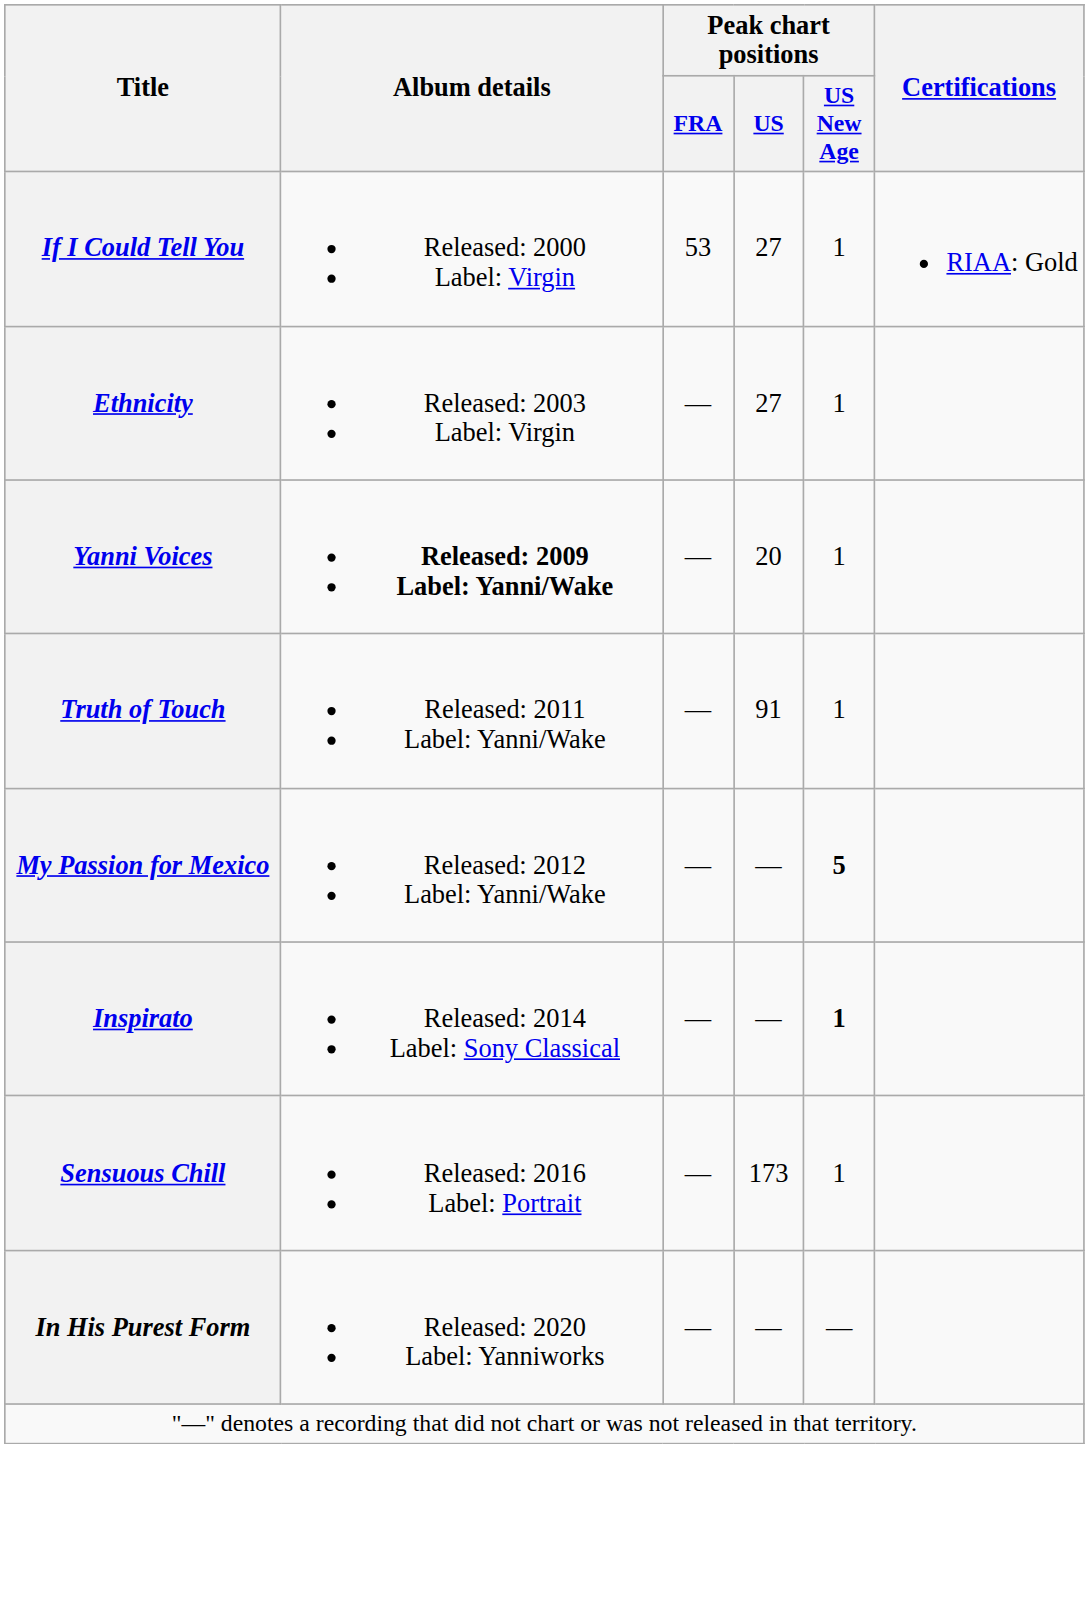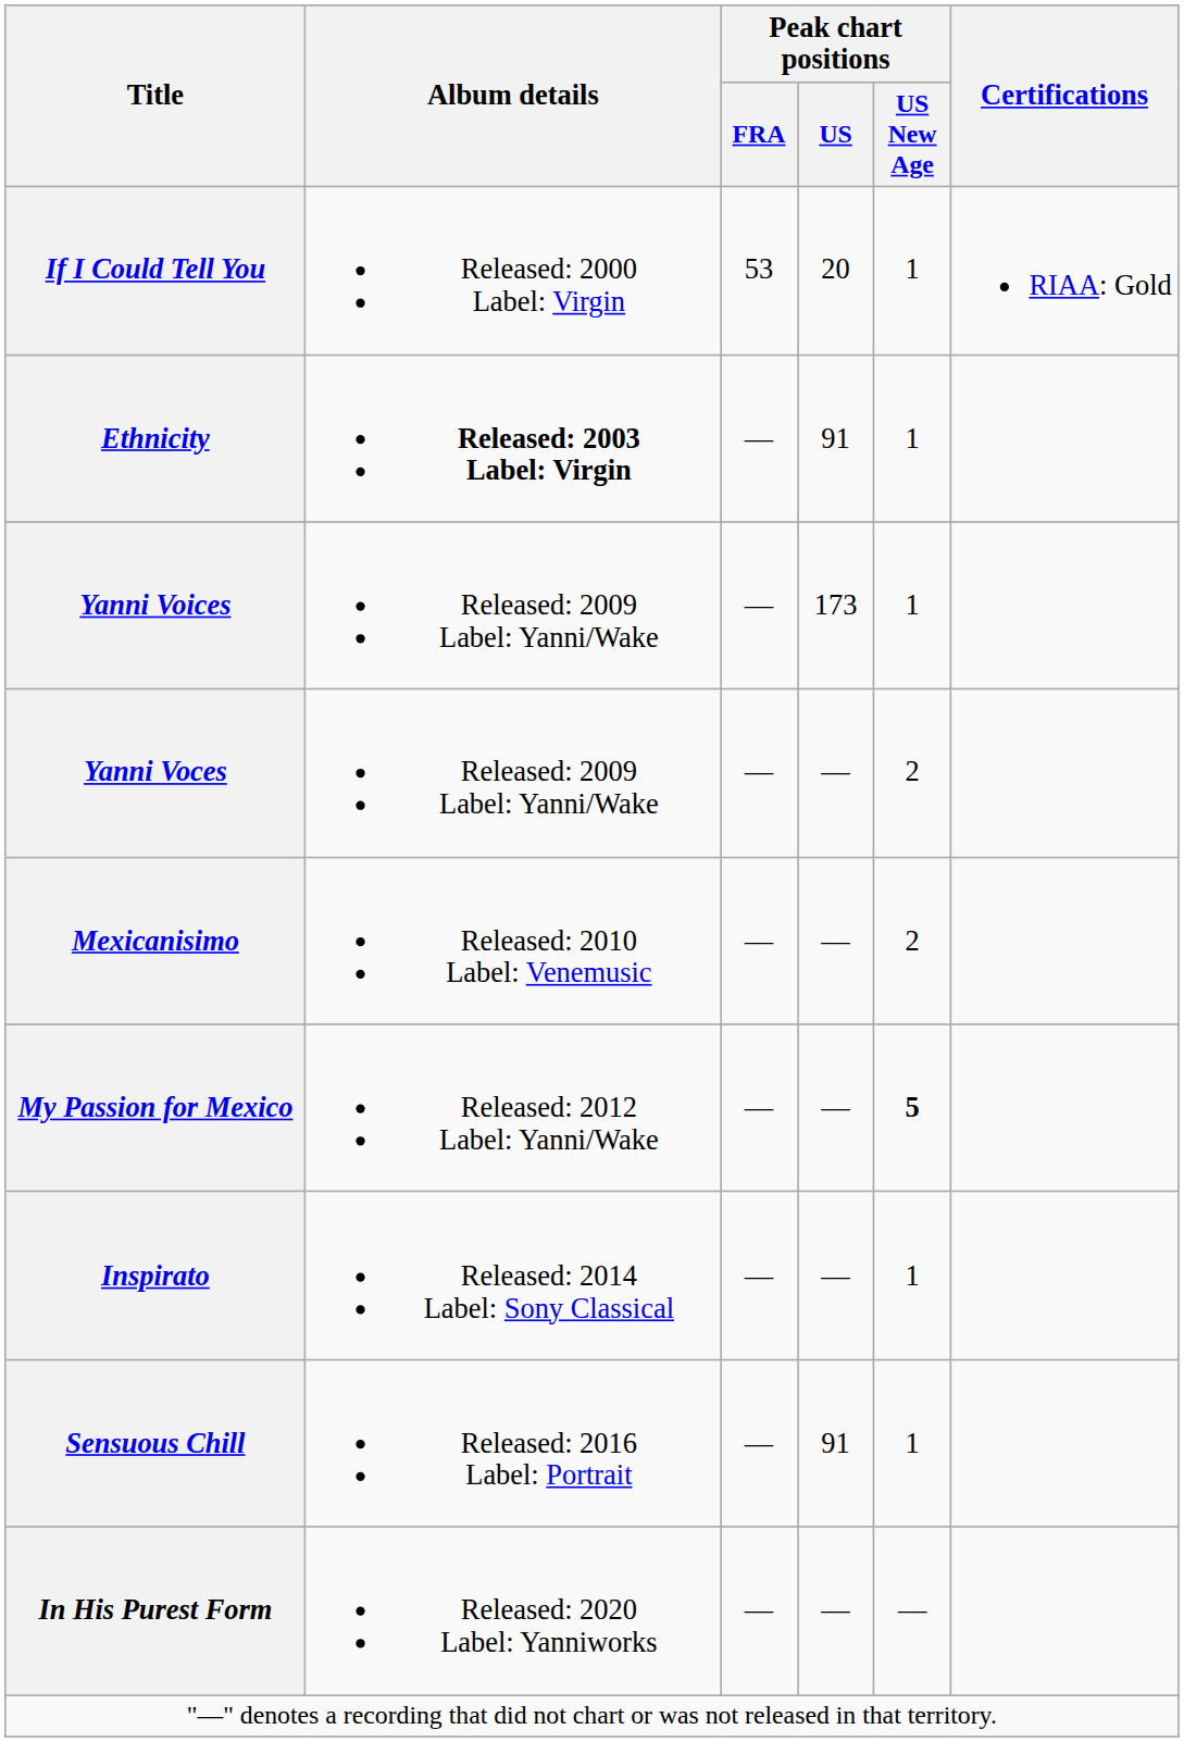 <table class="wikitable plainrowheaders" style="text-align:center;">
 <tr>
 <th rowspan="2" scope="col" style="width:10em;">Title</th>
 <th rowspan="2" scope="col" style="width:14em;">Album details</th>
 <th colspan="3">Peak chart positions</th>
 <th rowspan="2" scope="col"><a href='#'>Certifications</a></th>
 </tr>
 <tr>
 <th scope="col" style="width:2.5em;font-size:90%;"><a href='#'>FRA</a><br></th>
 <th scope="col" style="width:2.5em;font-size:90%;"><a href='#'>US</a><br></th>
 <th scope="col" style="width:2.5em;font-size:90%;"><a href='#'>US<br>New Age</a><br></th>
 </tr>
 <tr>
 <th scope="row"><em><a href='#'>If I Could Tell You</a></em></th>
 <td><br><ul><li>Released: 2000</li><li>Label: <a href='#'>Virgin</a></li></ul></td>
 <td>53</td>
-<td>27</td>
+<td>20</td>
 <td>1</td>
 <td><br><ul><li><a href='#'>RIAA</a>: Gold</li></ul></td>
 </tr>
 <tr>
 <th scope="row"><em><a href='#'>Ethnicity</a></em></th>
-<td><br><ul><li>Released: 2003</li><li>Label: Virgin</li></ul></td>
+<td><strong><br><ul><li>Released: 2003</li><li>Label: Virgin</li></ul></strong></td>
 <td>—</td>
-<td>27</td>
+<td>91</td>
 <td>1</td>
 <td></td>
 </tr>
 <tr>
 <th scope="row"><em><a href='#'>Yanni Voices</a></em></th>
-<td><strong><br><ul><li>Released: 2009</li><li>Label: Yanni/Wake</li></ul></strong></td>
+<td><br><ul><li>Released: 2009</li><li>Label: Yanni/Wake</li></ul></td>
 <td>—</td>
-<td>20</td>
+<td>173</td>
 <td>1</td>
 <td></td>
 </tr>
 <tr>
-<th scope="row"><em><a href='#'>Truth of Touch</a></em></th>
-<td><br><ul><li>Released: 2011</li><li>Label: Yanni/Wake</li></ul></td>
+<th scope="row"><em><a href='#'>Yanni Voces</a></em></th>
+<td><br><ul><li>Released: 2009</li><li>Label: Yanni/Wake</li></ul></td>
 <td>—</td>
-<td>91</td>
-<td>1</td>
+<td>—</td>
+<td>2</td>
+<td></td>
+</tr>
+<tr>
+<th scope="row"><em><a href='#'>Mexicanisimo</a></em></th>
+<td><br><ul><li>Released: 2010</li><li>Label: <a href='#'>Venemusic</a></li></ul></td>
+<td>—</td>
+<td>—</td>
+<td>2</td>
 <td></td>
 </tr>
 <tr>
 <th scope="row"><em><a href='#'>My Passion for Mexico</a></em></th>
 <td><br><ul><li>Released: 2012</li><li>Label: Yanni/Wake</li></ul></td>
 <td>—</td>
 <td>—</td>
 <td><strong>5</strong></td>
 <td></td>
 </tr>
 <tr>
 <th scope="row"><em><a href='#'>Inspirato</a></em></th>
 <td><br><ul><li>Released: 2014</li><li>Label: <a href='#'>Sony Classical</a></li></ul></td>
 <td>—</td>
 <td>—</td>
-<td><strong>1</strong></td>
+<td>1</td>
 <td></td>
 </tr>
 <tr>
 <th scope="row"><em><a href='#'>Sensuous Chill</a></em></th>
 <td><br><ul><li>Released: 2016</li><li>Label: <a href='#'>Portrait</a></li></ul></td>
 <td>—</td>
-<td>173</td>
+<td>91</td>
 <td>1</td>
 <td></td>
 </tr>
 <tr>
 <th scope="row"><em>In His Purest Form</em></th>
 <td><br><ul><li>Released: 2020</li><li>Label: Yanniworks</li></ul></td>
 <td>—</td>
 <td>—</td>
 <td>—</td>
 <td></td>
 </tr>
 <tr>
 <td colspan="6" style="font-size:90%">"—" denotes a recording that did not chart or was not released in that territory.</td>
 </tr>
 </table>
